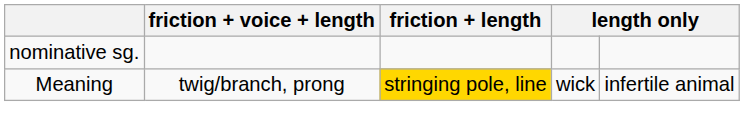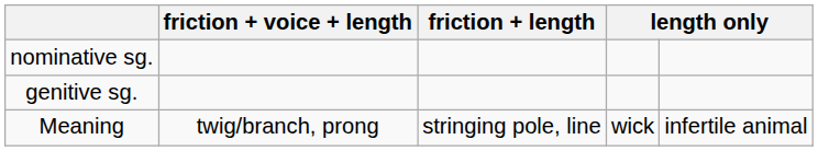 <table class="wikitable">
 <tr>
 <th></th>
 <th>friction + voice + length</th>
 <th>friction + length</th>
 <th colspan="2">length only</th>
 </tr>
 <tr style="text-align: center;">
 <td>nominative sg.</td>
 <td></td>
 <td></td>
 <td></td>
 <td></td>
 </tr>
 <tr style="text-align: center;">
+<td>genitive sg.</td>
+<td></td>
+<td></td>
+<td></td>
+<td></td>
+</tr>
+<tr style="text-align: center;">
 <td>Meaning</td>
 <td>twig/branch, prong</td>
-<td style="background: gold;">stringing pole, line</td>
+<td>stringing pole, line</td>
 <td>wick</td>
 <td>infertile animal</td>
 </tr>
 </table>
